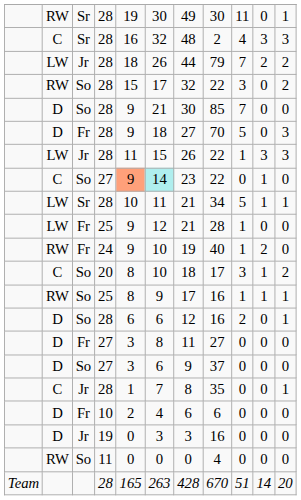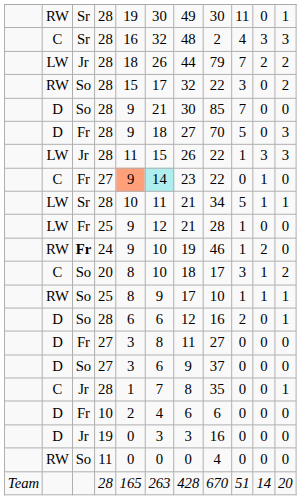 <table class="wikitable sortable" style="text-align:center">
 <tr>
 </tr>
 <tr>
 <td align=left></td>
 <td>RW</td>
 <td>Sr</td>
 <td>28</td>
 <td>19</td>
 <td>30</td>
 <td>49</td>
 <td>30</td>
 <td>11</td>
 <td>0</td>
 <td>1</td>
 </tr>
 <tr>
 <td align=left></td>
 <td>C</td>
 <td>Sr</td>
 <td>28</td>
 <td>16</td>
 <td>32</td>
 <td>48</td>
 <td>2</td>
 <td>4</td>
 <td>3</td>
 <td>3</td>
 </tr>
 <tr>
 <td align=left></td>
 <td>LW</td>
 <td>Jr</td>
 <td>28</td>
 <td>18</td>
 <td>26</td>
 <td>44</td>
 <td>79</td>
 <td>7</td>
 <td>2</td>
 <td>2</td>
 </tr>
 <tr>
 <td align=left></td>
 <td>RW</td>
 <td>So</td>
 <td>28</td>
 <td>15</td>
 <td>17</td>
 <td>32</td>
 <td>22</td>
 <td>3</td>
 <td>0</td>
 <td>2</td>
 </tr>
 <tr>
 <td align=left></td>
 <td>D</td>
 <td>So</td>
 <td>28</td>
 <td>9</td>
 <td>21</td>
 <td>30</td>
 <td>85</td>
 <td>7</td>
 <td>0</td>
 <td>0</td>
 </tr>
 <tr>
 <td align=left></td>
 <td>D</td>
 <td>Fr</td>
 <td>28</td>
 <td>9</td>
 <td>18</td>
 <td>27</td>
 <td>70</td>
 <td>5</td>
 <td>0</td>
 <td>3</td>
 </tr>
 <tr>
 <td align=left></td>
 <td>LW</td>
 <td>Jr</td>
 <td>28</td>
 <td>11</td>
 <td>15</td>
 <td>26</td>
 <td>22</td>
 <td>1</td>
 <td>3</td>
 <td>3</td>
 </tr>
 <tr>
 <td align=left></td>
 <td>C</td>
-<td>So</td>
+<td>Fr</td>
 <td>27</td>
 <td style="background: lightsalmon;">9</td>
 <td style="background: paleturquoise;">14</td>
 <td>23</td>
 <td>22</td>
 <td>0</td>
 <td>1</td>
 <td>0</td>
 </tr>
 <tr>
 <td align=left></td>
 <td>LW</td>
 <td>Sr</td>
 <td>28</td>
 <td>10</td>
 <td>11</td>
 <td>21</td>
 <td>34</td>
 <td>5</td>
 <td>1</td>
 <td>1</td>
 </tr>
 <tr>
 <td align=left></td>
 <td>LW</td>
 <td>Fr</td>
 <td>25</td>
 <td>9</td>
 <td>12</td>
 <td>21</td>
 <td>28</td>
 <td>1</td>
 <td>0</td>
 <td>0</td>
 </tr>
 <tr>
 <td align=left></td>
 <td>RW</td>
-<td>Fr</td>
+<td><strong>Fr</strong></td>
 <td>24</td>
 <td>9</td>
 <td>10</td>
 <td>19</td>
-<td>40</td>
+<td>46</td>
 <td>1</td>
 <td>2</td>
 <td>0</td>
 </tr>
 <tr>
 <td align=left></td>
 <td>C</td>
 <td>So</td>
 <td>20</td>
 <td>8</td>
 <td>10</td>
 <td>18</td>
 <td>17</td>
 <td>3</td>
 <td>1</td>
 <td>2</td>
 </tr>
 <tr>
 <td align=left></td>
 <td>RW</td>
 <td>So</td>
 <td>25</td>
 <td>8</td>
 <td>9</td>
 <td>17</td>
-<td>16</td>
+<td>10</td>
 <td>1</td>
 <td>1</td>
 <td>1</td>
 </tr>
 <tr>
 <td align=left></td>
 <td>D</td>
 <td>So</td>
 <td>28</td>
 <td>6</td>
 <td>6</td>
 <td>12</td>
 <td>16</td>
 <td>2</td>
 <td>0</td>
 <td>1</td>
 </tr>
 <tr>
 <td align=left></td>
 <td>D</td>
 <td>Fr</td>
 <td>27</td>
 <td>3</td>
 <td>8</td>
 <td>11</td>
 <td>27</td>
 <td>0</td>
 <td>0</td>
 <td>0</td>
 </tr>
 <tr>
 <td align=left></td>
 <td>D</td>
 <td>So</td>
 <td>27</td>
 <td>3</td>
 <td>6</td>
 <td>9</td>
 <td>37</td>
 <td>0</td>
 <td>0</td>
 <td>0</td>
 </tr>
 <tr>
 <td align=left></td>
 <td>C</td>
 <td>Jr</td>
 <td>28</td>
 <td>1</td>
 <td>7</td>
 <td>8</td>
 <td>35</td>
 <td>0</td>
 <td>0</td>
 <td>1</td>
 </tr>
 <tr>
 <td align=left></td>
 <td>D</td>
 <td>Fr</td>
 <td>10</td>
 <td>2</td>
 <td>4</td>
 <td>6</td>
 <td>6</td>
 <td>0</td>
 <td>0</td>
 <td>0</td>
 </tr>
 <tr>
 <td align=left></td>
 <td>D</td>
 <td>Jr</td>
 <td>19</td>
 <td>0</td>
 <td>3</td>
 <td>3</td>
 <td>16</td>
 <td>0</td>
 <td>0</td>
 <td>0</td>
 </tr>
 <tr>
 <td align=left></td>
 <td>RW</td>
 <td>So</td>
 <td>11</td>
 <td>0</td>
 <td>0</td>
 <td>0</td>
 <td>4</td>
 <td>0</td>
 <td>0</td>
 <td>0</td>
 </tr>
 <tr class="sortbottom">
 <td align=left><em>Team</em></td>
 <td></td>
 <td></td>
 <td><em>28</em></td>
 <td><em>165</em></td>
 <td><em>263</em></td>
 <td><em>428</em></td>
 <td><em>670</em></td>
 <td><em>51</em></td>
 <td><em>14</em></td>
 <td><em>20</em></td>
 </tr>
 </table>
